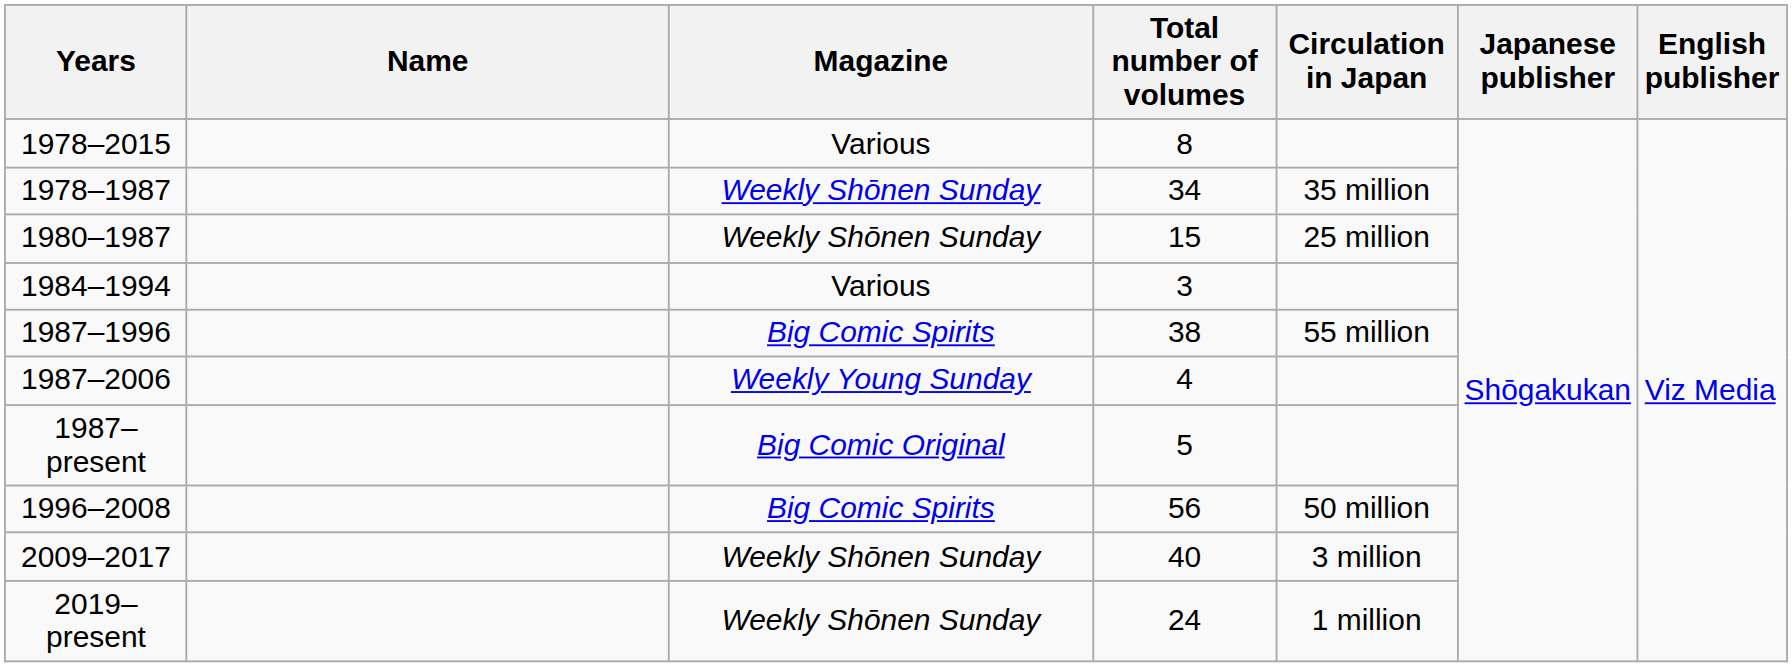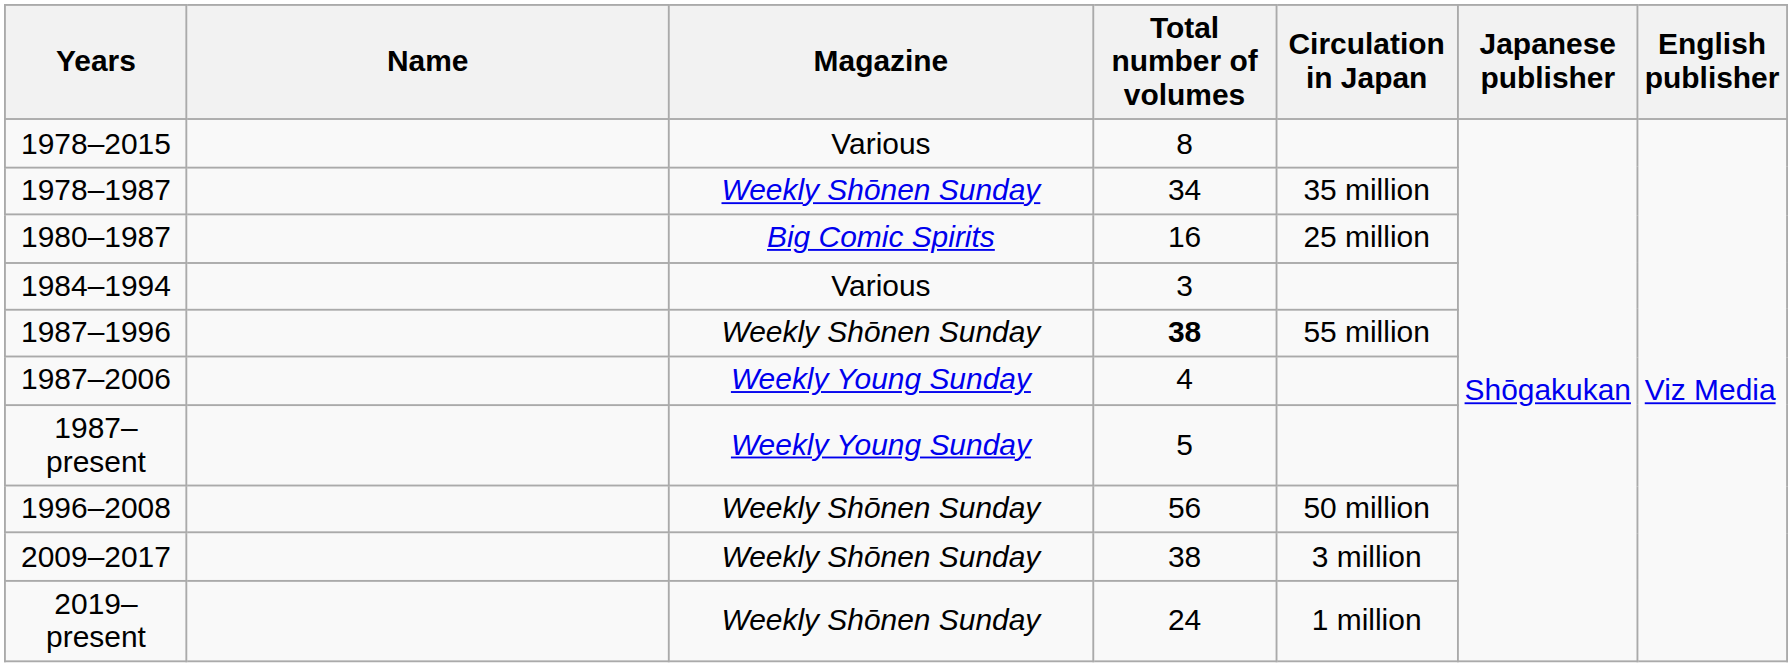 <table class="wikitable" style="text-align:center">
 <tr>
 <th width="90">Years</th>
 <th width="250">Name</th>
 <th width="220">Magazine</th>
 <th width="90">Total number of volumes</th>
 <th width="90">Circulation in Japan</th>
 <th width="20">Japanese publisher</th>
 <th width="20">English publisher</th>
 </tr>
 <tr>
 <td>1978–2015</td>
 <td align="left"></td>
 <td>Various</td>
 <td>8</td>
 <td></td>
 <td align="left" rowspan="10"><a href='#'>Shōgakukan</a></td>
 <td align="left" rowspan="10"><a href='#'>Viz Media</a></td>
 </tr>
 <tr>
 <td>1978–1987</td>
 <td align="left"></td>
 <td><em><a href='#'>Weekly Shōnen Sunday</a></em></td>
 <td>34</td>
 <td>35 million</td>
 </tr>
 <tr>
 <td>1980–1987</td>
 <td align="left"></td>
-<td><em>Weekly Shōnen Sunday</em></td>
-<td>15</td>
+<td><em><a href='#'>Big Comic Spirits</a></em></td>
+<td>16</td>
 <td>25 million</td>
 </tr>
 <tr>
 <td>1984–1994</td>
 <td align="left"></td>
 <td>Various</td>
 <td>3</td>
 <td></td>
 </tr>
 <tr>
 <td>1987–1996</td>
 <td align="left"></td>
-<td><em><a href='#'>Big Comic Spirits</a></em></td>
-<td>38</td>
+<td><em>Weekly Shōnen Sunday</em></td>
+<td><strong>38</strong></td>
 <td>55 million</td>
 </tr>
 <tr>
 <td>1987–2006</td>
 <td align="left"></td>
 <td><em><a href='#'>Weekly Young Sunday</a></em></td>
 <td>4</td>
 <td></td>
 </tr>
 <tr>
 <td>1987–present</td>
 <td align="left"></td>
-<td><em><a href='#'>Big Comic Original</a></em></td>
+<td><em><a href='#'>Weekly Young Sunday</a></em></td>
 <td>5</td>
 <td></td>
 </tr>
 <tr>
 <td>1996–2008</td>
 <td align="left"></td>
-<td><em><a href='#'>Big Comic Spirits</a></em></td>
+<td><em>Weekly Shōnen Sunday</em></td>
 <td>56</td>
 <td>50 million</td>
 </tr>
 <tr>
 <td>2009–2017</td>
 <td align="left"></td>
 <td><em>Weekly Shōnen Sunday</em></td>
-<td>40</td>
+<td>38</td>
 <td>3 million</td>
 </tr>
 <tr>
 <td>2019–present</td>
 <td align="left"></td>
 <td><em>Weekly Shōnen Sunday</em></td>
 <td>24</td>
 <td>1 million</td>
 </tr>
 </table>
